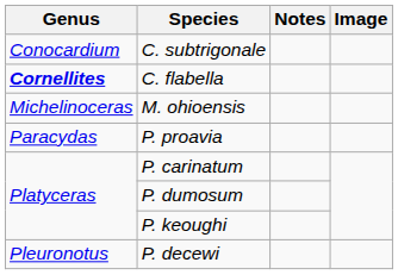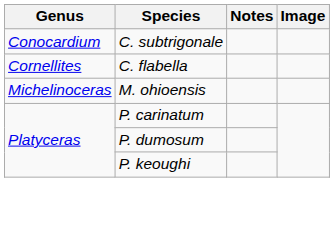 <table class="wikitable">
 <tr>
 <th>Genus</th>
 <th>Species</th>
 <th>Notes</th>
 <th>Image</th>
 </tr>
 <tr>
 <td><em><a href='#'>Conocardium</a></em></td>
 <td><em>C. subtrigonale</em></td>
 <td></td>
 <td></td>
 </tr>
 <tr>
-<td><strong><em><a href='#'>Cornellites</a></em></strong></td>
+<td><em><a href='#'>Cornellites</a></em></td>
 <td><em>C. flabella</em></td>
 <td></td>
 <td></td>
 </tr>
 <tr>
 <td><em><a href='#'>Michelinoceras</a></em></td>
 <td><em>M. ohioensis</em></td>
-<td></td>
-<td></td>
-</tr>
-<tr>
-<td><em><a href='#'>Paracydas</a></em> </td>
-<td><em>P. proavia</em></td>
 <td></td>
 <td></td>
 </tr>
 <tr>
 <td rowspan="3"><em><a href='#'>Platyceras</a></em></td>
 <td><em>P. carinatum</em></td>
 <td></td>
 <td rowspan="3"></td>
 </tr>
 <tr>
 <td><em>P. dumosum</em></td>
 <td></td>
 </tr>
 <tr>
 <td><em>P. keoughi</em></td>
 <td></td>
 </tr>
-<tr>
-<td><em><a href='#'>Pleuronotus</a></em></td>
-<td><em>P. decewi</em></td>
-<td></td>
-<td></td>
-</tr>
 </table>
